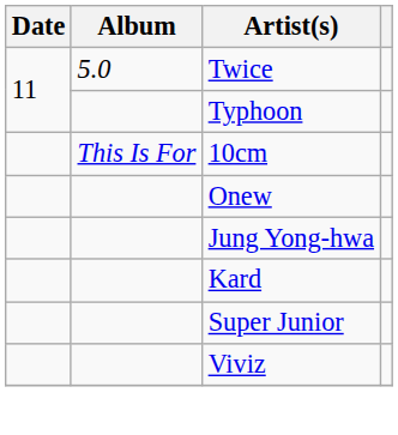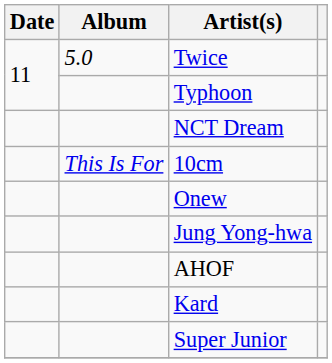 <table class="wikitable">
 <tr>
 <th>Date</th>
 <th>Album</th>
 <th>Artist(s)</th>
 <th></th>
 </tr>
 <tr>
 <td rowspan="2">11</td>
 <td><em>5.0</em></td>
 <td><a href='#'>Twice</a></td>
 <td style="text-align:center"></td>
 </tr>
 <tr>
 <td></td>
 <td><a href='#'>Typhoon</a></td>
+<td style="text-align:center"></td>
+</tr>
+<tr>
+<td></td>
+<td></td>
+<td><a href='#'>NCT Dream</a></td>
 <td style="text-align:center"></td>
 </tr>
 <tr>
 <td></td>
 <td><em><a href='#'>This Is For</a></em></td>
 <td><a href='#'>10cm</a></td>
 <td style="text-align:center"></td>
 </tr>
 <tr>
 <td></td>
 <td></td>
 <td><a href='#'>Onew</a></td>
 <td style="text-align:center"></td>
 </tr>
 <tr>
 <td></td>
 <td></td>
 <td><a href='#'>Jung Yong-hwa</a></td>
 <td style="text-align:center"></td>
 </tr>
 <tr>
 <td></td>
 <td></td>
+<td>AHOF</td>
+<td style="text-align:center"></td>
+</tr>
+<tr>
+<td></td>
+<td></td>
 <td><a href='#'>Kard</a></td>
 <td style="text-align:center"></td>
 </tr>
 <tr>
 <td></td>
 <td></td>
 <td><a href='#'>Super Junior</a></td>
 <td style="text-align:center"></td>
 </tr>
 <tr>
-<td></td>
-<td></td>
-<td><a href='#'>Viviz</a></td>
-<td style="text-align:center"></td>
-</tr>
-<tr>
 </tr>
 </table>
